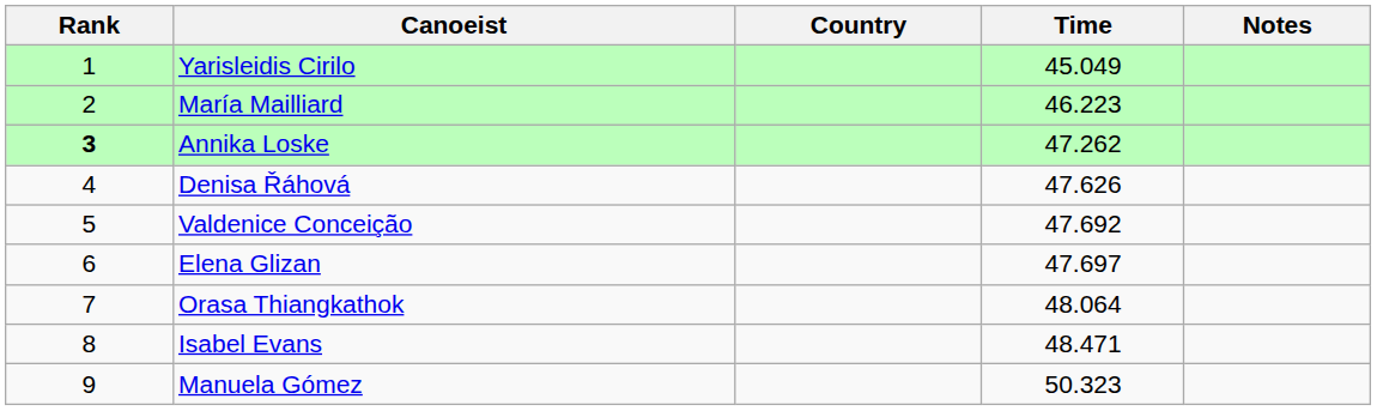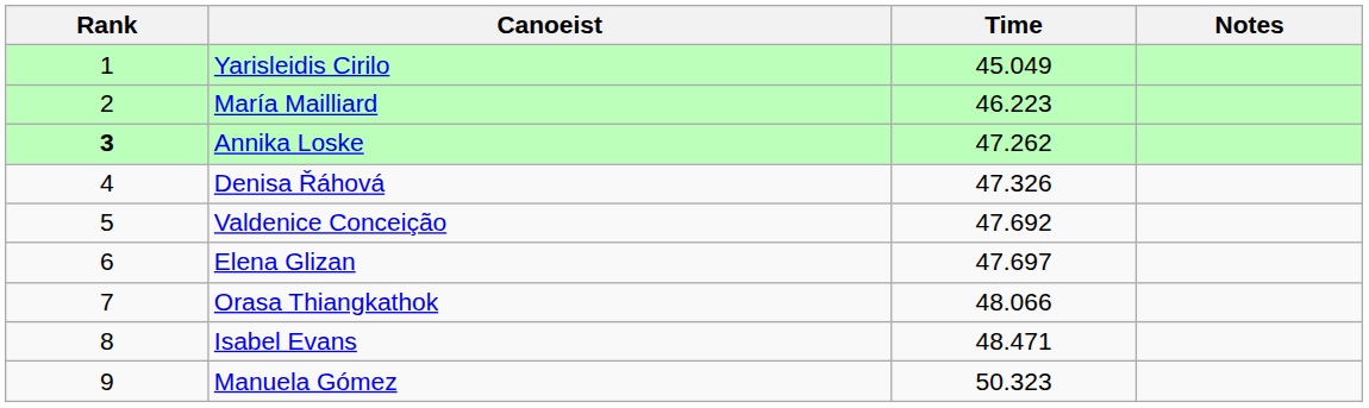 <table class="wikitable" style="text-align:center;width: 55%">
 <tr>
 <th>Rank</th>
 <th>Canoeist</th>
-<th>Country</th>
 <th>Time</th>
 <th>Notes</th>
 </tr>
 <tr bgcolor=bbffbb>
 <td>1</td>
 <td align="left"><a href='#'>Yarisleidis Cirilo</a></td>
-<td align="left"></td>
 <td>45.049</td>
 <td></td>
 </tr>
 <tr bgcolor=bbffbb>
 <td>2</td>
 <td align="left"><a href='#'>María Mailliard</a></td>
-<td align="left"></td>
 <td>46.223</td>
 <td></td>
 </tr>
 <tr bgcolor=bbffbb>
 <td><strong>3</strong></td>
 <td align="left"><a href='#'>Annika Loske</a></td>
-<td align="left"></td>
 <td>47.262</td>
 <td></td>
 </tr>
 <tr>
 <td>4</td>
 <td align="left"><a href='#'>Denisa Řáhová</a></td>
-<td align="left"></td>
-<td>47.626</td>
+<td>47.326</td>
 <td></td>
 </tr>
 <tr>
 <td>5</td>
 <td align="left"><a href='#'>Valdenice Conceição</a></td>
-<td align="left"></td>
 <td>47.692</td>
 <td></td>
 </tr>
 <tr>
 <td>6</td>
 <td align="left"><a href='#'>Elena Glizan</a></td>
-<td align="left"></td>
 <td>47.697</td>
 <td></td>
 </tr>
 <tr>
 <td>7</td>
 <td align="left"><a href='#'>Orasa Thiangkathok</a></td>
-<td align="left"></td>
-<td>48.064</td>
+<td>48.066</td>
 <td></td>
 </tr>
 <tr>
 <td>8</td>
 <td align="left"><a href='#'>Isabel Evans</a></td>
-<td align="left"></td>
 <td>48.471</td>
 <td></td>
 </tr>
 <tr>
 <td>9</td>
 <td align="left"><a href='#'>Manuela Gómez</a></td>
-<td align="left"></td>
 <td>50.323</td>
 <td></td>
 </tr>
 </table>
